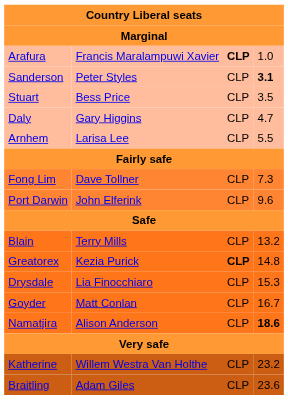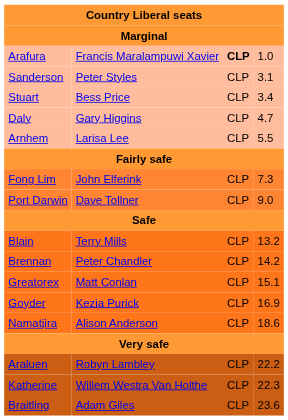 <table class="toccolours" align="left" cellpadding="5" cellspacing="0" style="margin-right: .5em; margin-top: .4em; font-size: 90%; float:right">
 <tr>
 <td colspan="4"  style="text-align:center; background:#ff9933;"><span><strong>Country Liberal seats</strong></span></td>
 </tr>
 <tr>
 <td colspan="4"  style="text-align:center; background:#ff9933;"><span><strong>Marginal</strong></span></td>
 </tr>
 <tr>
 <td style="text-align:left; background:#FFBD9D;"><a href='#'>Arafura</a></td>
 <td style="text-align:left; background:#FFBD9D;"><a href='#'>Francis Maralampuwi Xavier</a></td>
 <td style="text-align:left; background:#FFBD9D;"><strong>CLP</strong></td>
 <td style="text-align:left; background:#FFBD9D;">1.0</td>
 </tr>
 <tr>
 <td style="text-align:left; background:#FFBD9D;"><a href='#'>Sanderson</a></td>
 <td style="text-align:left; background:#FFBD9D;"><a href='#'>Peter Styles</a></td>
 <td style="text-align:left; background:#FFBD9D;">CLP</td>
-<td style="text-align:left; background:#FFBD9D;"><strong>3.1</strong></td>
+<td style="text-align:left; background:#FFBD9D;">3.1</td>
 </tr>
 <tr>
 <td style="text-align:left; background:#FFBD9D;"><a href='#'>Stuart</a></td>
 <td style="text-align:left; background:#FFBD9D;"><a href='#'>Bess Price</a></td>
 <td style="text-align:left; background:#FFBD9D;">CLP</td>
-<td style="text-align:left; background:#FFBD9D;">3.5</td>
+<td style="text-align:left; background:#FFBD9D;">3.4</td>
 </tr>
 <tr>
 <td style="text-align:left; background:#FFBD9D;"><a href='#'>Daly</a></td>
 <td style="text-align:left; background:#FFBD9D;"><a href='#'>Gary Higgins</a></td>
 <td style="text-align:left; background:#FFBD9D;">CLP</td>
 <td style="text-align:left; background:#FFBD9D;">4.7</td>
 </tr>
 <tr>
 <td style="text-align:left; background:#FFBD9D;"><a href='#'>Arnhem</a></td>
 <td style="text-align:left; background:#FFBD9D;"><a href='#'>Larisa Lee</a></td>
 <td style="text-align:left; background:#FFBD9D;">CLP</td>
 <td style="text-align:left; background:#FFBD9D;">5.5</td>
 </tr>
 <tr>
 <td colspan="4"  style="text-align:center; background:#ff9933;"><span><strong>Fairly safe</strong></span></td>
 </tr>
 <tr>
 <td style="text-align:left; background:#FF8533;"><a href='#'>Fong Lim</a></td>
-<td style="text-align:left; background:#FF8533;"><a href='#'>Dave Tollner</a></td>
+<td style="text-align:left; background:#FF8533;"><a href='#'>John Elferink</a></td>
 <td style="text-align:left; background:#FF8533;">CLP</td>
 <td style="text-align:left; background:#FF8533;">7.3</td>
 </tr>
 <tr>
 <td style="text-align:left; background:#FF8533;"><a href='#'>Port Darwin</a></td>
-<td style="text-align:left; background:#FF8533;"><a href='#'>John Elferink</a></td>
+<td style="text-align:left; background:#FF8533;"><a href='#'>Dave Tollner</a></td>
 <td style="text-align:left; background:#FF8533;">CLP</td>
-<td style="text-align:left; background:#FF8533;">9.6</td>
+<td style="text-align:left; background:#FF8533;">9.0</td>
 </tr>
 <tr>
 <td colspan="4"  style="text-align:center; background:#ff9933;"><span><strong>Safe</strong></span></td>
 </tr>
 <tr>
 <td style="text-align:left; background:#FF7519;"><a href='#'>Blain</a></td>
 <td style="text-align:left; background:#FF7519;"><a href='#'>Terry Mills</a></td>
 <td style="text-align:left; background:#FF7519;">CLP</td>
 <td style="text-align:left; background:#FF7519;">13.2</td>
 </tr>
 <tr>
-<td style="text-align:left; background:#FF7519;"><a href='#'>Greatorex</a></td>
-<td style="text-align:left; background:#FF7519;"><a href='#'>Kezia Purick</a></td>
-<td style="text-align:left; background:#FF7519;"><strong>CLP</strong></td>
-<td style="text-align:left; background:#FF7519;">14.8</td>
+<td style="text-align:left; background:#FF7519;"><a href='#'>Brennan</a></td>
+<td style="text-align:left; background:#FF7519;"><a href='#'>Peter Chandler</a></td>
+<td style="text-align:left; background:#FF7519;">CLP</td>
+<td style="text-align:left; background:#FF7519;">14.2</td>
 </tr>
 <tr>
-<td style="text-align:left; background:#FF7519;"><a href='#'>Drysdale</a></td>
-<td style="text-align:left; background:#FF7519;"><a href='#'>Lia Finocchiaro</a></td>
+<td style="text-align:left; background:#FF7519;"><a href='#'>Greatorex</a></td>
+<td style="text-align:left; background:#FF7519;"><a href='#'>Matt Conlan</a></td>
 <td style="text-align:left; background:#FF7519;">CLP</td>
-<td style="text-align:left; background:#FF7519;">15.3</td>
+<td style="text-align:left; background:#FF7519;">15.1</td>
 </tr>
 <tr>
 <td style="text-align:left; background:#FF7519;"><a href='#'>Goyder</a></td>
-<td style="text-align:left; background:#FF7519;"><a href='#'>Matt Conlan</a></td>
+<td style="text-align:left; background:#FF7519;"><a href='#'>Kezia Purick</a></td>
 <td style="text-align:left; background:#FF7519;">CLP</td>
-<td style="text-align:left; background:#FF7519;">16.7</td>
+<td style="text-align:left; background:#FF7519;">16.9</td>
 </tr>
 <tr>
 <td style="text-align:left; background:#FF7519;"><a href='#'>Namatjira</a></td>
 <td style="text-align:left; background:#FF7519;"><a href='#'>Alison Anderson</a></td>
 <td style="text-align:left; background:#FF7519;">CLP</td>
-<td style="text-align:left; background:#FF7519;"><strong>18.6</strong></td>
+<td style="text-align:left; background:#FF7519;">18.6</td>
 </tr>
 <tr>
 <td colspan="4"  style="text-align:center; background:#ff9933;"><span><strong>Very safe</strong></span></td>
 </tr>
 <tr>
+<td style="text-align:left; background:#CC5E14;"><a href='#'>Araluen</a></td>
+<td style="text-align:left; background:#CC5E14;"><a href='#'>Robyn Lambley</a></td>
+<td style="text-align:left; background:#CC5E14;">CLP</td>
+<td style="text-align:left; background:#CC5E14;">22.2</td>
+</tr>
+<tr>
 <td style="text-align:left; background:#CC5E14;"><a href='#'>Katherine</a></td>
 <td style="text-align:left; background:#CC5E14;"><a href='#'>Willem Westra Van Holthe</a></td>
 <td style="text-align:left; background:#CC5E14;">CLP</td>
-<td style="text-align:left; background:#CC5E14;">23.2</td>
+<td style="text-align:left; background:#CC5E14;">22.3</td>
 </tr>
 <tr>
 <td style="text-align:left; background:#CC5E14;"><a href='#'>Braitling</a></td>
 <td style="text-align:left; background:#CC5E14;"><a href='#'>Adam Giles</a></td>
 <td style="text-align:left; background:#CC5E14;">CLP</td>
 <td style="text-align:left; background:#CC5E14;">23.6</td>
 </tr>
 </table>
